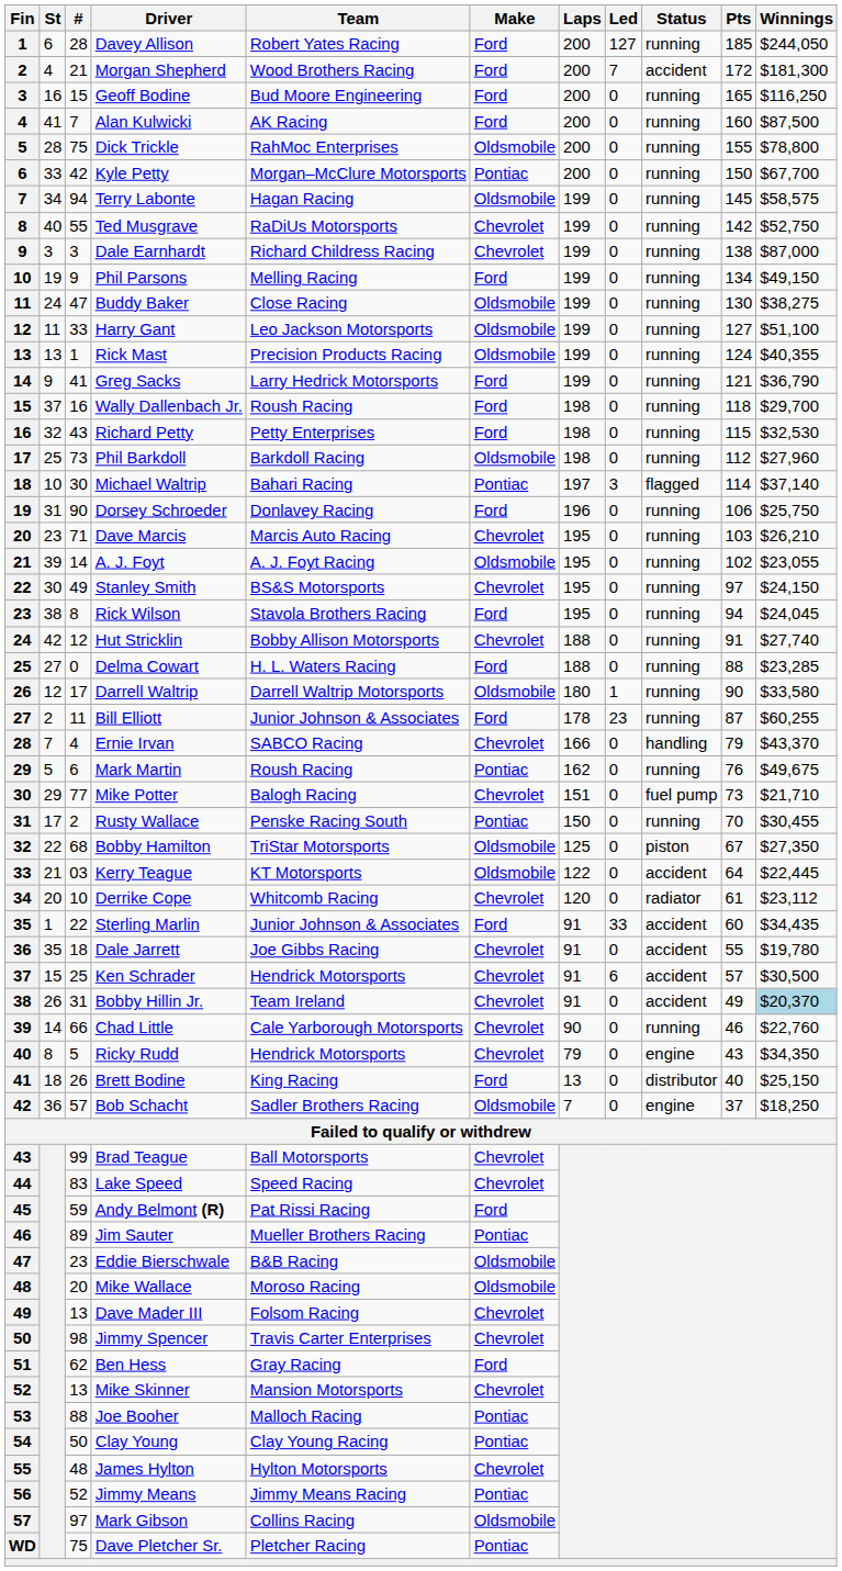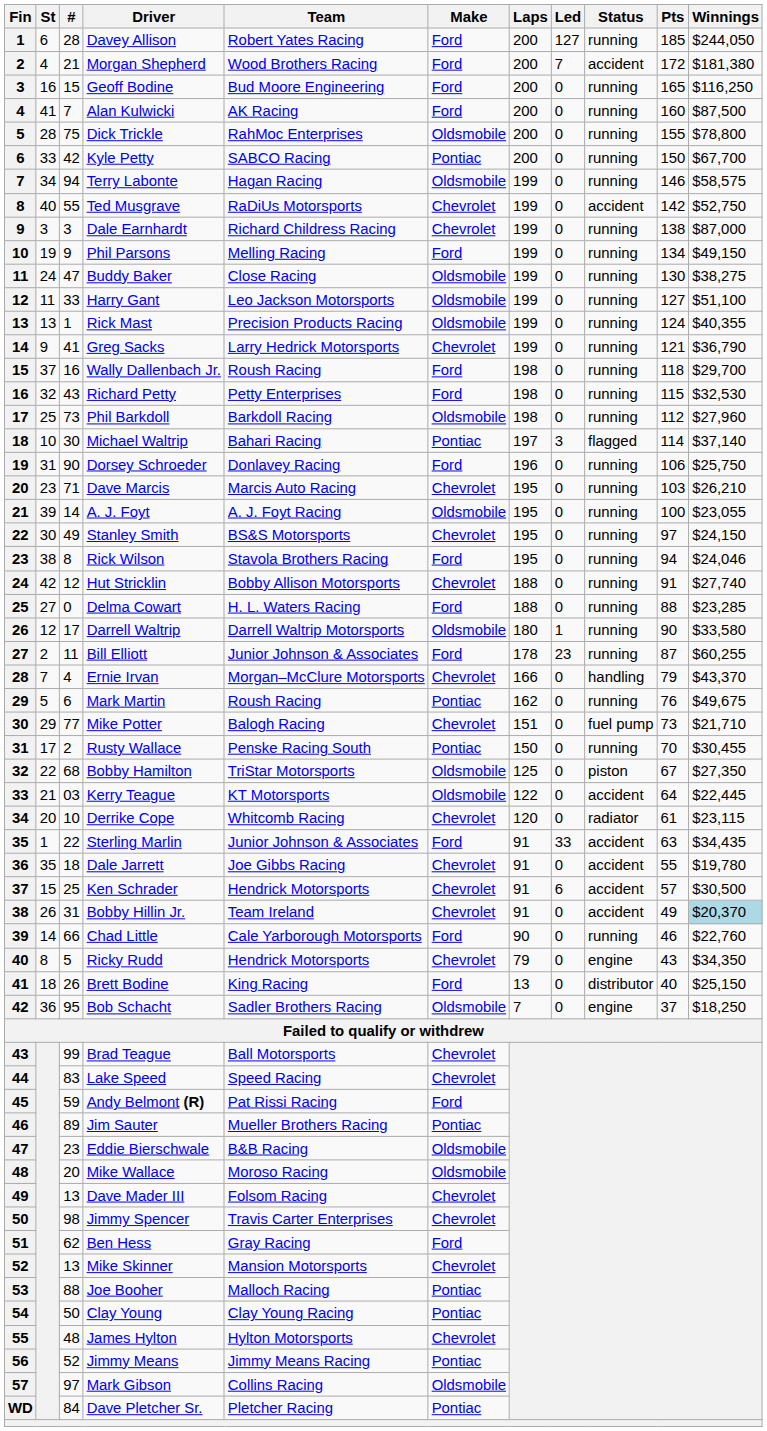 <table class="wikitable" style="font-size:95%">
 <tr>
 <th>Fin</th>
 <th>St</th>
 <th>#</th>
 <th>Driver</th>
 <th>Team</th>
 <th>Make</th>
 <th>Laps</th>
 <th>Led</th>
 <th>Status</th>
 <th>Pts</th>
 <th>Winnings</th>
 </tr>
 <tr>
 <th>1</th>
 <td>6</td>
 <td>28</td>
 <td><a href='#'>Davey Allison</a></td>
 <td><a href='#'>Robert Yates Racing</a></td>
 <td><a href='#'>Ford</a></td>
 <td>200</td>
 <td>127</td>
 <td>running</td>
 <td>185</td>
 <td>$244,050</td>
 </tr>
 <tr>
 <th>2</th>
 <td>4</td>
 <td>21</td>
 <td><a href='#'>Morgan Shepherd</a></td>
 <td><a href='#'>Wood Brothers Racing</a></td>
 <td><a href='#'>Ford</a></td>
 <td>200</td>
 <td>7</td>
 <td>accident</td>
 <td>172</td>
-<td>$181,300</td>
+<td>$181,380</td>
 </tr>
 <tr>
 <th>3</th>
 <td>16</td>
 <td>15</td>
 <td><a href='#'>Geoff Bodine</a></td>
 <td><a href='#'>Bud Moore Engineering</a></td>
 <td><a href='#'>Ford</a></td>
 <td>200</td>
 <td>0</td>
 <td>running</td>
 <td>165</td>
 <td>$116,250</td>
 </tr>
 <tr>
 <th>4</th>
 <td>41</td>
 <td>7</td>
 <td><a href='#'>Alan Kulwicki</a></td>
 <td><a href='#'>AK Racing</a></td>
 <td><a href='#'>Ford</a></td>
 <td>200</td>
 <td>0</td>
 <td>running</td>
 <td>160</td>
 <td>$87,500</td>
 </tr>
 <tr>
 <th>5</th>
 <td>28</td>
 <td>75</td>
 <td><a href='#'>Dick Trickle</a></td>
 <td><a href='#'>RahMoc Enterprises</a></td>
 <td><a href='#'>Oldsmobile</a></td>
 <td>200</td>
 <td>0</td>
 <td>running</td>
 <td>155</td>
 <td>$78,800</td>
 </tr>
 <tr>
 <th>6</th>
 <td>33</td>
 <td>42</td>
 <td><a href='#'>Kyle Petty</a></td>
-<td><a href='#'>Morgan–McClure Motorsports</a></td>
+<td><a href='#'>SABCO Racing</a></td>
 <td><a href='#'>Pontiac</a></td>
 <td>200</td>
 <td>0</td>
 <td>running</td>
 <td>150</td>
 <td>$67,700</td>
 </tr>
 <tr>
 <th>7</th>
 <td>34</td>
 <td>94</td>
 <td><a href='#'>Terry Labonte</a></td>
 <td><a href='#'>Hagan Racing</a></td>
 <td><a href='#'>Oldsmobile</a></td>
 <td>199</td>
 <td>0</td>
 <td>running</td>
-<td>145</td>
+<td>146</td>
 <td>$58,575</td>
 </tr>
 <tr>
 <th>8</th>
 <td>40</td>
 <td>55</td>
 <td><a href='#'>Ted Musgrave</a></td>
 <td><a href='#'>RaDiUs Motorsports</a></td>
 <td><a href='#'>Chevrolet</a></td>
 <td>199</td>
 <td>0</td>
-<td>running</td>
+<td>accident</td>
 <td>142</td>
 <td>$52,750</td>
 </tr>
 <tr>
 <th>9</th>
 <td>3</td>
 <td>3</td>
 <td><a href='#'>Dale Earnhardt</a></td>
 <td><a href='#'>Richard Childress Racing</a></td>
 <td><a href='#'>Chevrolet</a></td>
 <td>199</td>
 <td>0</td>
 <td>running</td>
 <td>138</td>
 <td>$87,000</td>
 </tr>
 <tr>
 <th>10</th>
 <td>19</td>
 <td>9</td>
 <td><a href='#'>Phil Parsons</a></td>
 <td><a href='#'>Melling Racing</a></td>
 <td><a href='#'>Ford</a></td>
 <td>199</td>
 <td>0</td>
 <td>running</td>
 <td>134</td>
 <td>$49,150</td>
 </tr>
 <tr>
 <th>11</th>
 <td>24</td>
 <td>47</td>
 <td><a href='#'>Buddy Baker</a></td>
 <td><a href='#'>Close Racing</a></td>
 <td><a href='#'>Oldsmobile</a></td>
 <td>199</td>
 <td>0</td>
 <td>running</td>
 <td>130</td>
 <td>$38,275</td>
 </tr>
 <tr>
 <th>12</th>
 <td>11</td>
 <td>33</td>
 <td><a href='#'>Harry Gant</a></td>
 <td><a href='#'>Leo Jackson Motorsports</a></td>
 <td><a href='#'>Oldsmobile</a></td>
 <td>199</td>
 <td>0</td>
 <td>running</td>
 <td>127</td>
 <td>$51,100</td>
 </tr>
 <tr>
 <th>13</th>
 <td>13</td>
 <td>1</td>
 <td><a href='#'>Rick Mast</a></td>
 <td><a href='#'>Precision Products Racing</a></td>
 <td><a href='#'>Oldsmobile</a></td>
 <td>199</td>
 <td>0</td>
 <td>running</td>
 <td>124</td>
 <td>$40,355</td>
 </tr>
 <tr>
 <th>14</th>
 <td>9</td>
 <td>41</td>
 <td><a href='#'>Greg Sacks</a></td>
 <td><a href='#'>Larry Hedrick Motorsports</a></td>
-<td><a href='#'>Ford</a></td>
+<td><a href='#'>Chevrolet</a></td>
 <td>199</td>
 <td>0</td>
 <td>running</td>
 <td>121</td>
 <td>$36,790</td>
 </tr>
 <tr>
 <th>15</th>
 <td>37</td>
 <td>16</td>
 <td><a href='#'>Wally Dallenbach Jr.</a></td>
 <td><a href='#'>Roush Racing</a></td>
 <td><a href='#'>Ford</a></td>
 <td>198</td>
 <td>0</td>
 <td>running</td>
 <td>118</td>
 <td>$29,700</td>
 </tr>
 <tr>
 <th>16</th>
 <td>32</td>
 <td>43</td>
 <td><a href='#'>Richard Petty</a></td>
 <td><a href='#'>Petty Enterprises</a></td>
 <td><a href='#'>Ford</a></td>
 <td>198</td>
 <td>0</td>
 <td>running</td>
 <td>115</td>
 <td>$32,530</td>
 </tr>
 <tr>
 <th>17</th>
 <td>25</td>
 <td>73</td>
 <td><a href='#'>Phil Barkdoll</a></td>
 <td><a href='#'>Barkdoll Racing</a></td>
 <td><a href='#'>Oldsmobile</a></td>
 <td>198</td>
 <td>0</td>
 <td>running</td>
 <td>112</td>
 <td>$27,960</td>
 </tr>
 <tr>
 <th>18</th>
 <td>10</td>
 <td>30</td>
 <td><a href='#'>Michael Waltrip</a></td>
 <td><a href='#'>Bahari Racing</a></td>
 <td><a href='#'>Pontiac</a></td>
 <td>197</td>
 <td>3</td>
 <td>flagged</td>
 <td>114</td>
 <td>$37,140</td>
 </tr>
 <tr>
 <th>19</th>
 <td>31</td>
 <td>90</td>
 <td><a href='#'>Dorsey Schroeder</a></td>
 <td><a href='#'>Donlavey Racing</a></td>
 <td><a href='#'>Ford</a></td>
 <td>196</td>
 <td>0</td>
 <td>running</td>
 <td>106</td>
 <td>$25,750</td>
 </tr>
 <tr>
 <th>20</th>
 <td>23</td>
 <td>71</td>
 <td><a href='#'>Dave Marcis</a></td>
 <td><a href='#'>Marcis Auto Racing</a></td>
 <td><a href='#'>Chevrolet</a></td>
 <td>195</td>
 <td>0</td>
 <td>running</td>
 <td>103</td>
 <td>$26,210</td>
 </tr>
 <tr>
 <th>21</th>
 <td>39</td>
 <td>14</td>
 <td><a href='#'>A. J. Foyt</a></td>
 <td><a href='#'>A. J. Foyt Racing</a></td>
 <td><a href='#'>Oldsmobile</a></td>
 <td>195</td>
 <td>0</td>
 <td>running</td>
-<td>102</td>
+<td>100</td>
 <td>$23,055</td>
 </tr>
 <tr>
 <th>22</th>
 <td>30</td>
 <td>49</td>
 <td><a href='#'>Stanley Smith</a></td>
 <td><a href='#'>BS&S Motorsports</a></td>
 <td><a href='#'>Chevrolet</a></td>
 <td>195</td>
 <td>0</td>
 <td>running</td>
 <td>97</td>
 <td>$24,150</td>
 </tr>
 <tr>
 <th>23</th>
 <td>38</td>
 <td>8</td>
 <td><a href='#'>Rick Wilson</a></td>
 <td><a href='#'>Stavola Brothers Racing</a></td>
 <td><a href='#'>Ford</a></td>
 <td>195</td>
 <td>0</td>
 <td>running</td>
 <td>94</td>
-<td>$24,045</td>
+<td>$24,046</td>
 </tr>
 <tr>
 <th>24</th>
 <td>42</td>
 <td>12</td>
 <td><a href='#'>Hut Stricklin</a></td>
 <td><a href='#'>Bobby Allison Motorsports</a></td>
 <td><a href='#'>Chevrolet</a></td>
 <td>188</td>
 <td>0</td>
 <td>running</td>
 <td>91</td>
 <td>$27,740</td>
 </tr>
 <tr>
 <th>25</th>
 <td>27</td>
 <td>0</td>
 <td><a href='#'>Delma Cowart</a></td>
 <td><a href='#'>H. L. Waters Racing</a></td>
 <td><a href='#'>Ford</a></td>
 <td>188</td>
 <td>0</td>
 <td>running</td>
 <td>88</td>
 <td>$23,285</td>
 </tr>
 <tr>
 <th>26</th>
 <td>12</td>
 <td>17</td>
 <td><a href='#'>Darrell Waltrip</a></td>
 <td><a href='#'>Darrell Waltrip Motorsports</a></td>
 <td><a href='#'>Oldsmobile</a></td>
 <td>180</td>
 <td>1</td>
 <td>running</td>
 <td>90</td>
 <td>$33,580</td>
 </tr>
 <tr>
 <th>27</th>
 <td>2</td>
 <td>11</td>
 <td><a href='#'>Bill Elliott</a></td>
 <td><a href='#'>Junior Johnson & Associates</a></td>
 <td><a href='#'>Ford</a></td>
 <td>178</td>
 <td>23</td>
 <td>running</td>
 <td>87</td>
 <td>$60,255</td>
 </tr>
 <tr>
 <th>28</th>
 <td>7</td>
 <td>4</td>
 <td><a href='#'>Ernie Irvan</a></td>
-<td><a href='#'>SABCO Racing</a></td>
+<td><a href='#'>Morgan–McClure Motorsports</a></td>
 <td><a href='#'>Chevrolet</a></td>
 <td>166</td>
 <td>0</td>
 <td>handling</td>
 <td>79</td>
 <td>$43,370</td>
 </tr>
 <tr>
 <th>29</th>
 <td>5</td>
 <td>6</td>
 <td><a href='#'>Mark Martin</a></td>
 <td><a href='#'>Roush Racing</a></td>
 <td><a href='#'>Pontiac</a></td>
 <td>162</td>
 <td>0</td>
 <td>running</td>
 <td>76</td>
 <td>$49,675</td>
 </tr>
 <tr>
 <th>30</th>
 <td>29</td>
 <td>77</td>
 <td><a href='#'>Mike Potter</a></td>
 <td><a href='#'>Balogh Racing</a></td>
 <td><a href='#'>Chevrolet</a></td>
 <td>151</td>
 <td>0</td>
 <td>fuel pump</td>
 <td>73</td>
 <td>$21,710</td>
 </tr>
 <tr>
 <th>31</th>
 <td>17</td>
 <td>2</td>
 <td><a href='#'>Rusty Wallace</a></td>
 <td><a href='#'>Penske Racing South</a></td>
 <td><a href='#'>Pontiac</a></td>
 <td>150</td>
 <td>0</td>
 <td>running</td>
 <td>70</td>
 <td>$30,455</td>
 </tr>
 <tr>
 <th>32</th>
 <td>22</td>
 <td>68</td>
 <td><a href='#'>Bobby Hamilton</a></td>
 <td><a href='#'>TriStar Motorsports</a></td>
 <td><a href='#'>Oldsmobile</a></td>
 <td>125</td>
 <td>0</td>
 <td>piston</td>
 <td>67</td>
 <td>$27,350</td>
 </tr>
 <tr>
 <th>33</th>
 <td>21</td>
 <td>03</td>
 <td><a href='#'>Kerry Teague</a></td>
 <td><a href='#'>KT Motorsports</a></td>
 <td><a href='#'>Oldsmobile</a></td>
 <td>122</td>
 <td>0</td>
 <td>accident</td>
 <td>64</td>
 <td>$22,445</td>
 </tr>
 <tr>
 <th>34</th>
 <td>20</td>
 <td>10</td>
 <td><a href='#'>Derrike Cope</a></td>
 <td><a href='#'>Whitcomb Racing</a></td>
 <td><a href='#'>Chevrolet</a></td>
 <td>120</td>
 <td>0</td>
 <td>radiator</td>
 <td>61</td>
-<td>$23,112</td>
+<td>$23,115</td>
 </tr>
 <tr>
 <th>35</th>
 <td>1</td>
 <td>22</td>
 <td><a href='#'>Sterling Marlin</a></td>
 <td><a href='#'>Junior Johnson & Associates</a></td>
 <td><a href='#'>Ford</a></td>
 <td>91</td>
 <td>33</td>
 <td>accident</td>
-<td>60</td>
+<td>63</td>
 <td>$34,435</td>
 </tr>
 <tr>
 <th>36</th>
 <td>35</td>
 <td>18</td>
 <td><a href='#'>Dale Jarrett</a></td>
 <td><a href='#'>Joe Gibbs Racing</a></td>
 <td><a href='#'>Chevrolet</a></td>
 <td>91</td>
 <td>0</td>
 <td>accident</td>
 <td>55</td>
 <td>$19,780</td>
 </tr>
 <tr>
 <th>37</th>
 <td>15</td>
 <td>25</td>
 <td><a href='#'>Ken Schrader</a></td>
 <td><a href='#'>Hendrick Motorsports</a></td>
 <td><a href='#'>Chevrolet</a></td>
 <td>91</td>
 <td>6</td>
 <td>accident</td>
 <td>57</td>
 <td>$30,500</td>
 </tr>
 <tr>
 <th>38</th>
 <td>26</td>
 <td>31</td>
 <td><a href='#'>Bobby Hillin Jr.</a></td>
 <td><a href='#'>Team Ireland</a></td>
 <td><a href='#'>Chevrolet</a></td>
 <td>91</td>
 <td>0</td>
 <td>accident</td>
 <td>49</td>
 <td style="background: lightblue;">$20,370</td>
 </tr>
 <tr>
 <th>39</th>
 <td>14</td>
 <td>66</td>
 <td><a href='#'>Chad Little</a></td>
 <td><a href='#'>Cale Yarborough Motorsports</a></td>
-<td><a href='#'>Chevrolet</a></td>
+<td><a href='#'>Ford</a></td>
 <td>90</td>
 <td>0</td>
 <td>running</td>
 <td>46</td>
 <td>$22,760</td>
 </tr>
 <tr>
 <th>40</th>
 <td>8</td>
 <td>5</td>
 <td><a href='#'>Ricky Rudd</a></td>
 <td><a href='#'>Hendrick Motorsports</a></td>
 <td><a href='#'>Chevrolet</a></td>
 <td>79</td>
 <td>0</td>
 <td>engine</td>
 <td>43</td>
 <td>$34,350</td>
 </tr>
 <tr>
 <th>41</th>
 <td>18</td>
 <td>26</td>
 <td><a href='#'>Brett Bodine</a></td>
 <td><a href='#'>King Racing</a></td>
 <td><a href='#'>Ford</a></td>
 <td>13</td>
 <td>0</td>
 <td>distributor</td>
 <td>40</td>
 <td>$25,150</td>
 </tr>
 <tr>
 <th>42</th>
 <td>36</td>
-<td>57</td>
+<td>95</td>
 <td><a href='#'>Bob Schacht</a></td>
 <td><a href='#'>Sadler Brothers Racing</a></td>
 <td><a href='#'>Oldsmobile</a></td>
 <td>7</td>
 <td>0</td>
 <td>engine</td>
 <td>37</td>
 <td>$18,250</td>
 </tr>
 <tr>
 <th colspan="11">Failed to qualify or withdrew</th>
 </tr>
 <tr>
 <th>43</th>
 <th rowspan="16"></th>
 <td>99</td>
 <td><a href='#'>Brad Teague</a></td>
 <td><a href='#'>Ball Motorsports</a></td>
 <td><a href='#'>Chevrolet</a></td>
 <th colspan="5" rowspan="16"></th>
 </tr>
 <tr>
 <th>44</th>
 <td>83</td>
 <td><a href='#'>Lake Speed</a></td>
 <td><a href='#'>Speed Racing</a></td>
 <td><a href='#'>Chevrolet</a></td>
 </tr>
 <tr>
 <th>45</th>
 <td>59</td>
 <td><a href='#'>Andy Belmont</a> <strong>(R)</strong></td>
 <td><a href='#'>Pat Rissi Racing</a></td>
 <td><a href='#'>Ford</a></td>
 </tr>
 <tr>
 <th>46</th>
 <td>89</td>
 <td><a href='#'>Jim Sauter</a></td>
 <td><a href='#'>Mueller Brothers Racing</a></td>
 <td><a href='#'>Pontiac</a></td>
 </tr>
 <tr>
 <th>47</th>
 <td>23</td>
 <td><a href='#'>Eddie Bierschwale</a></td>
 <td><a href='#'>B&B Racing</a></td>
 <td><a href='#'>Oldsmobile</a></td>
 </tr>
 <tr>
 <th>48</th>
 <td>20</td>
 <td><a href='#'>Mike Wallace</a></td>
 <td><a href='#'>Moroso Racing</a></td>
 <td><a href='#'>Oldsmobile</a></td>
 </tr>
 <tr>
 <th>49</th>
 <td>13</td>
 <td><a href='#'>Dave Mader III</a></td>
 <td><a href='#'>Folsom Racing</a></td>
 <td><a href='#'>Chevrolet</a></td>
 </tr>
 <tr>
 <th>50</th>
 <td>98</td>
 <td><a href='#'>Jimmy Spencer</a></td>
 <td><a href='#'>Travis Carter Enterprises</a></td>
 <td><a href='#'>Chevrolet</a></td>
 </tr>
 <tr>
 <th>51</th>
 <td>62</td>
 <td><a href='#'>Ben Hess</a></td>
 <td><a href='#'>Gray Racing</a></td>
 <td><a href='#'>Ford</a></td>
 </tr>
 <tr>
 <th>52</th>
 <td>13</td>
 <td><a href='#'>Mike Skinner</a></td>
 <td><a href='#'>Mansion Motorsports</a></td>
 <td><a href='#'>Chevrolet</a></td>
 </tr>
 <tr>
 <th>53</th>
 <td>88</td>
 <td><a href='#'>Joe Booher</a></td>
 <td><a href='#'>Malloch Racing</a></td>
 <td><a href='#'>Pontiac</a></td>
 </tr>
 <tr>
 <th>54</th>
 <td>50</td>
 <td><a href='#'>Clay Young</a></td>
 <td><a href='#'>Clay Young Racing</a></td>
 <td><a href='#'>Pontiac</a></td>
 </tr>
 <tr>
 <th>55</th>
 <td>48</td>
 <td><a href='#'>James Hylton</a></td>
 <td><a href='#'>Hylton Motorsports</a></td>
 <td><a href='#'>Chevrolet</a></td>
 </tr>
 <tr>
 <th>56</th>
 <td>52</td>
 <td><a href='#'>Jimmy Means</a></td>
 <td><a href='#'>Jimmy Means Racing</a></td>
 <td><a href='#'>Pontiac</a></td>
 </tr>
 <tr>
 <th>57</th>
 <td>97</td>
 <td><a href='#'>Mark Gibson</a></td>
 <td><a href='#'>Collins Racing</a></td>
 <td><a href='#'>Oldsmobile</a></td>
 </tr>
 <tr>
 <th>WD</th>
-<td>75</td>
+<td>84</td>
 <td><a href='#'>Dave Pletcher Sr.</a></td>
 <td><a href='#'>Pletcher Racing</a></td>
 <td><a href='#'>Pontiac</a></td>
 </tr>
 <tr>
 <th colspan="11"></th>
 </tr>
 </table>
